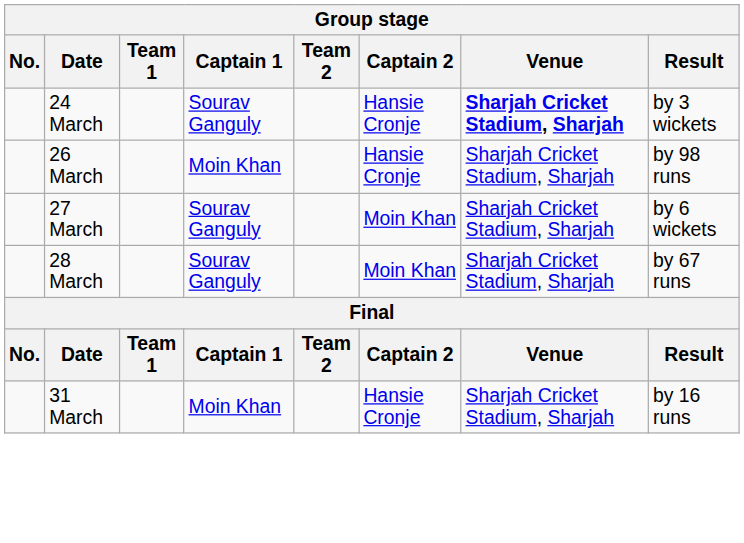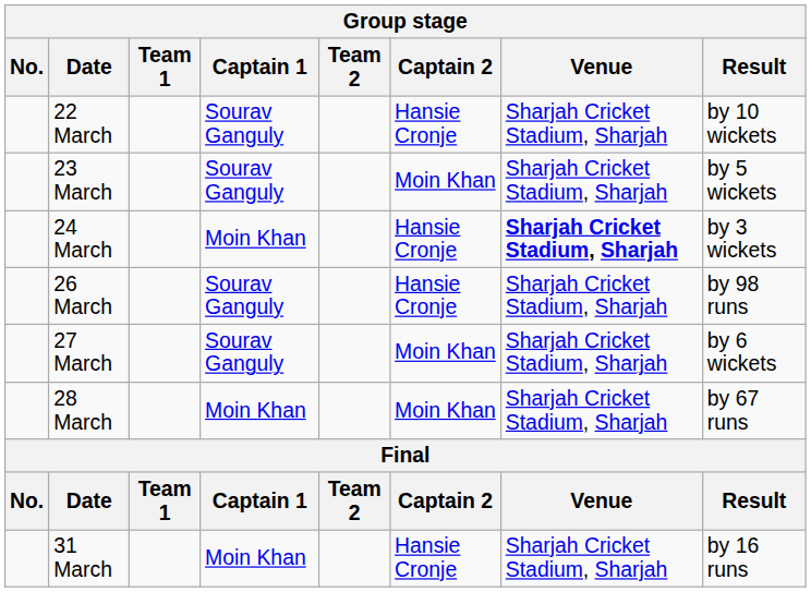 <table class="wikitable">
 <tr>
 <th colspan="8">Group stage</th>
 </tr>
 <tr>
 <th>No.</th>
 <th>Date</th>
 <th>Team 1</th>
 <th>Captain 1</th>
 <th>Team 2</th>
 <th>Captain 2</th>
 <th>Venue</th>
 <th>Result</th>
 </tr>
 <tr>
 <td></td>
+<td>22 March</td>
+<td></td>
+<td><a href='#'>Sourav Ganguly</a></td>
+<td></td>
+<td><a href='#'>Hansie Cronje</a></td>
+<td><a href='#'>Sharjah Cricket Stadium</a>, <a href='#'>Sharjah</a></td>
+<td> by 10 wickets</td>
+</tr>
+<tr>
+<td></td>
+<td>23 March</td>
+<td></td>
+<td><a href='#'>Sourav Ganguly</a></td>
+<td></td>
+<td><a href='#'>Moin Khan</a></td>
+<td><a href='#'>Sharjah Cricket Stadium</a>, <a href='#'>Sharjah</a></td>
+<td> by 5 wickets</td>
+</tr>
+<tr>
+<td></td>
 <td>24 March</td>
 <td></td>
-<td><a href='#'>Sourav Ganguly</a></td>
+<td><a href='#'>Moin Khan</a></td>
 <td></td>
 <td><a href='#'>Hansie Cronje</a></td>
 <td><strong><a href='#'>Sharjah Cricket Stadium</a>, <a href='#'>Sharjah</a></strong></td>
 <td> by 3 wickets</td>
 </tr>
 <tr>
 <td></td>
 <td>26 March</td>
 <td></td>
-<td><a href='#'>Moin Khan</a></td>
+<td><a href='#'>Sourav Ganguly</a></td>
 <td></td>
 <td><a href='#'>Hansie Cronje</a></td>
 <td><a href='#'>Sharjah Cricket Stadium</a>, <a href='#'>Sharjah</a></td>
 <td> by 98 runs</td>
 </tr>
 <tr>
 <td></td>
 <td>27 March</td>
 <td></td>
 <td><a href='#'>Sourav Ganguly</a></td>
 <td></td>
 <td><a href='#'>Moin Khan</a></td>
 <td><a href='#'>Sharjah Cricket Stadium</a>, <a href='#'>Sharjah</a></td>
 <td> by 6 wickets</td>
 </tr>
 <tr>
 <td></td>
 <td>28 March</td>
 <td></td>
-<td><a href='#'>Sourav Ganguly</a></td>
+<td><a href='#'>Moin Khan</a></td>
 <td></td>
 <td><a href='#'>Moin Khan</a></td>
 <td><a href='#'>Sharjah Cricket Stadium</a>, <a href='#'>Sharjah</a></td>
 <td> by 67 runs</td>
 </tr>
 <tr>
 <th colspan="8">Final</th>
 </tr>
 <tr>
 <th>No.</th>
 <th>Date</th>
 <th>Team 1</th>
 <th>Captain 1</th>
 <th>Team 2</th>
 <th>Captain 2</th>
 <th>Venue</th>
 <th>Result</th>
 </tr>
 <tr>
 <td></td>
 <td>31 March</td>
 <td></td>
 <td><a href='#'>Moin Khan</a></td>
 <td></td>
 <td><a href='#'>Hansie Cronje</a></td>
 <td><a href='#'>Sharjah Cricket Stadium</a>, <a href='#'>Sharjah</a></td>
 <td> by 16 runs</td>
 </tr>
 </table>
